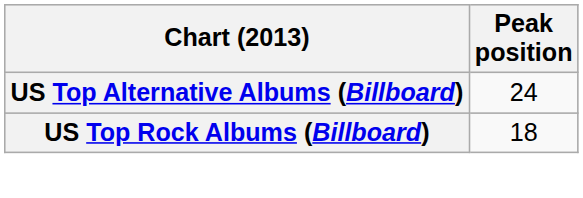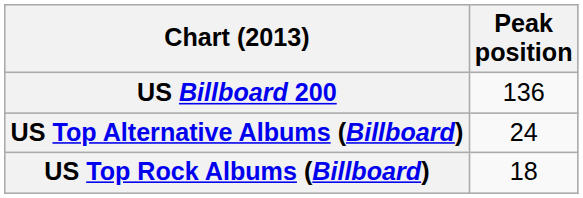 <table class="wikitable sortable plainrowheaders" style="text-align:center">
 <tr>
 <th scope="col">Chart (2013)</th>
 <th scope="col">Peak<br> position</th>
+</tr>
+<tr>
+<th scope="row">US <a href='#'><em>Billboard</em> 200</a></th>
+<td>136</td>
 </tr>
 <tr>
 <th scope="row">US <a href='#'>Top Alternative Albums</a> (<a href='#'><em>Billboard</em></a>)</th>
 <td>24</td>
 </tr>
 <tr>
 <th scope="row">US <a href='#'>Top Rock Albums</a> (<a href='#'><em>Billboard</em></a>)</th>
 <td>18</td>
 </tr>
 </table>
